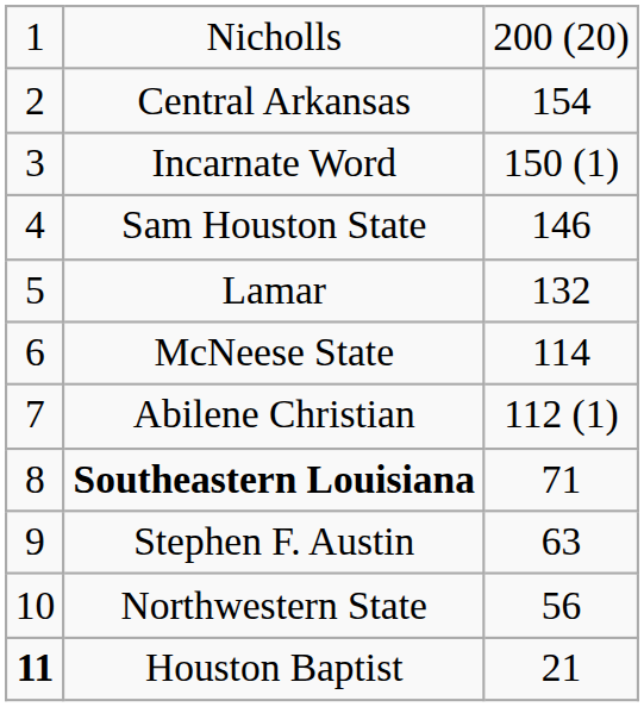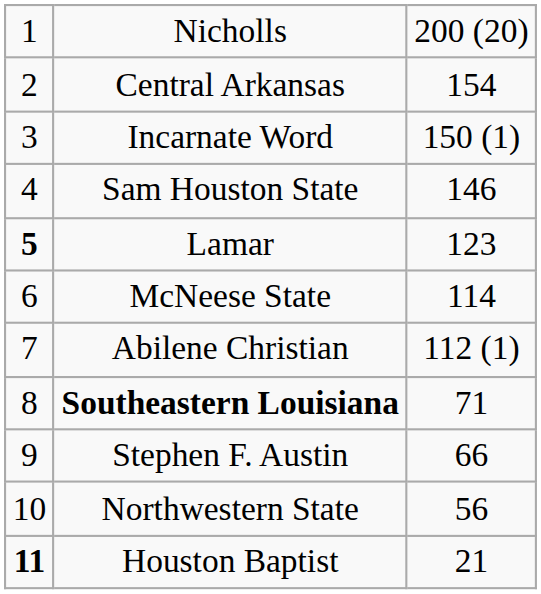 <table class="wikitable">
 <tr align="center">
 <td>1</td>
 <td>Nicholls</td>
 <td>200 (20)</td>
 </tr>
 <tr align="center">
 <td>2</td>
 <td>Central Arkansas</td>
 <td>154</td>
 </tr>
 <tr align="center">
 <td>3</td>
 <td>Incarnate Word</td>
 <td>150 (1)</td>
 </tr>
 <tr align="center">
 <td>4</td>
 <td>Sam Houston State</td>
 <td>146</td>
 </tr>
 <tr align="center">
-<td>5</td>
+<td><strong>5</strong></td>
 <td>Lamar</td>
-<td>132</td>
+<td>123</td>
 </tr>
 <tr align="center">
 <td>6</td>
 <td>McNeese State</td>
 <td>114</td>
 </tr>
 <tr align="center">
 <td>7</td>
 <td>Abilene Christian</td>
 <td>112 (1)</td>
 </tr>
 <tr align="center">
 <td>8</td>
 <td><strong>Southeastern Louisiana</strong></td>
 <td>71</td>
 </tr>
 <tr align="center">
 <td>9</td>
 <td>Stephen F. Austin</td>
-<td>63</td>
+<td>66</td>
 </tr>
 <tr align="center">
 <td>10</td>
 <td>Northwestern State</td>
 <td>56</td>
 </tr>
 <tr align="center">
 <td><strong>11</strong></td>
 <td>Houston Baptist</td>
 <td>21</td>
 </tr>
 </table>
